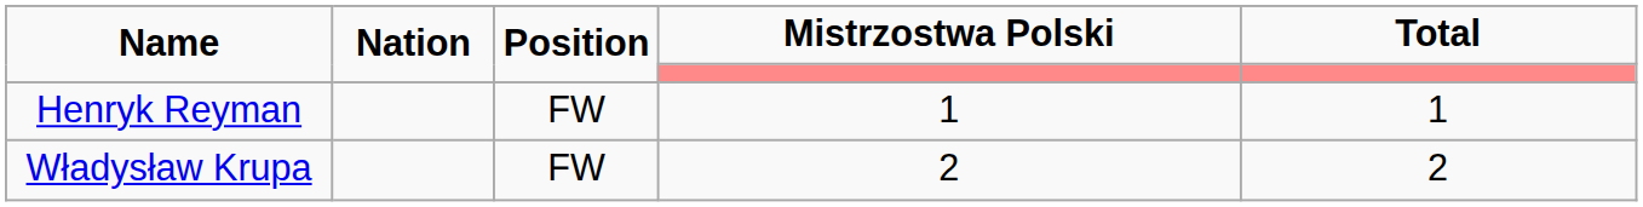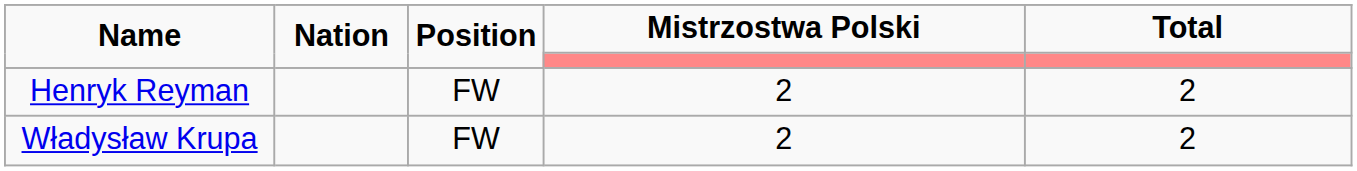 <table class="wikitable" style="font-size: 100%; text-align: center;">
 <tr>
 <td rowspan="2" width="20%" align="center"><strong>Name</strong></td>
 <td rowspan="2" width="10%" align="center"><strong>Nation</strong></td>
 <td rowspan="2" width="10%" align="center"><strong>Position</strong></td>
 <td colspan="1" align="center"><strong>Mistrzostwa Polski</strong></td>
 <td colspan="1" align="center"><strong>Total</strong></td>
 </tr>
 <tr>
 <th width=60 style="background: #FF8888"></th>
 <th width=60 style="background: #FF8888"></th>
 </tr>
 <tr>
 <td><a href='#'>Henryk Reyman</a></td>
 <td></td>
 <td>FW</td>
-<td>1</td>
-<td>1</td>
+<td>2</td>
+<td>2</td>
 </tr>
 <tr>
 <td><a href='#'>Władysław Krupa</a></td>
 <td></td>
 <td>FW</td>
 <td>2</td>
 <td>2</td>
 </tr>
 </table>
